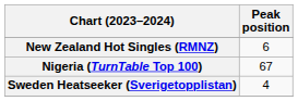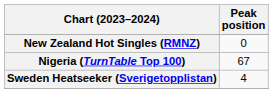 <table class="wikitable sortable plainrowheaders" style="text-align:center">
 <tr>
 <th scope="col">Chart (2023–2024)</th>
 <th scope="col">Peak<br>position</th>
 </tr>
 <tr>
 </tr>
 <tr>
 </tr>
 <tr>
 <th scope="row">New Zealand Hot Singles (<a href='#'>RMNZ</a>)</th>
-<td>6</td>
+<td>0</td>
 </tr>
 <tr>
 <th scope="row">Nigeria (<a href='#'><em>TurnTable</em> Top 100</a>)</th>
 <td>67</td>
 </tr>
 <tr>
 <th scope="row">Sweden Heatseeker (<a href='#'>Sverigetopplistan</a>)</th>
 <td>4</td>
 </tr>
 <tr>
 </tr>
 <tr>
 </tr>
 <tr>
 </tr>
 <tr>
 </tr>
 <tr>
 </tr>
 </table>
